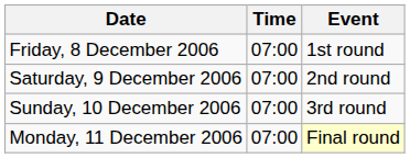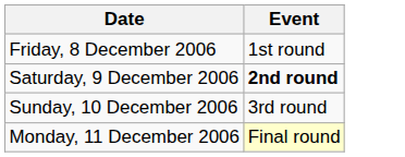 <table class = "wikitable">
 <tr>
 <th>Date</th>
-<th>Time</th>
 <th>Event</th>
 </tr>
 <tr>
 <td>Friday, 8 December 2006</td>
-<td>07:00</td>
 <td>1st round</td>
 </tr>
 <tr>
 <td>Saturday, 9 December 2006</td>
-<td>07:00</td>
-<td>2nd round</td>
+<td><strong>2nd round</strong></td>
 </tr>
 <tr>
 <td>Sunday, 10 December 2006</td>
-<td>07:00</td>
 <td>3rd round</td>
 </tr>
 <tr>
 <td>Monday, 11 December 2006</td>
-<td>07:00</td>
 <td style="background:#ffffcc;">Final round</td>
 </tr>
 </table>
